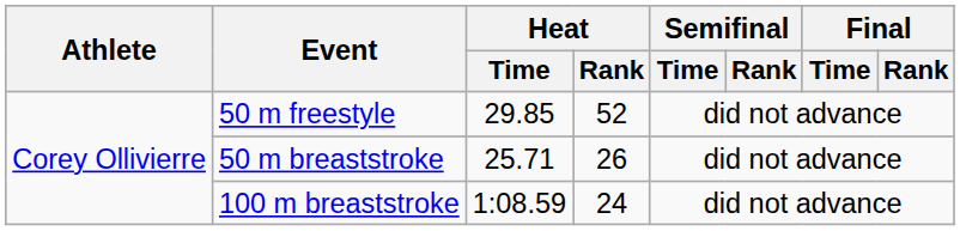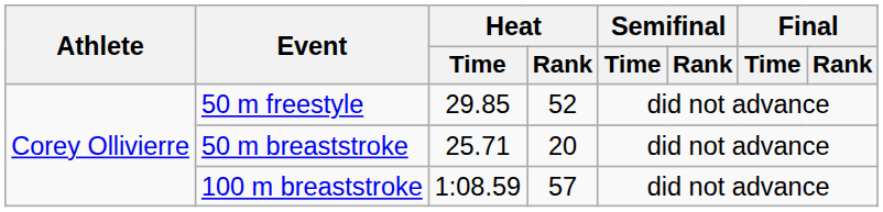 <table class=wikitable style=font-size:90%>
 <tr>
 <th rowspan=2>Athlete</th>
 <th rowspan=2>Event</th>
 <th colspan=2>Heat</th>
 <th colspan=2>Semifinal</th>
 <th colspan=2>Final</th>
 </tr>
 <tr style=font-size:95%>
 <th>Time</th>
 <th>Rank</th>
 <th>Time</th>
 <th>Rank</th>
 <th>Time</th>
 <th>Rank</th>
 </tr>
 <tr align=center>
 <td align=left rowspan=3><a href='#'>Corey Ollivierre</a></td>
 <td align=left><a href='#'>50 m freestyle</a></td>
 <td>29.85</td>
 <td>52</td>
 <td colspan=4>did not advance</td>
 </tr>
 <tr align=center>
 <td align=left><a href='#'>50 m breaststroke</a></td>
 <td>25.71</td>
-<td>26</td>
+<td>20</td>
 <td colspan=4>did not advance</td>
 </tr>
 <tr align=center>
 <td align=left><a href='#'>100 m breaststroke</a></td>
 <td>1:08.59</td>
-<td>24</td>
+<td>57</td>
 <td colspan=4>did not advance</td>
 </tr>
 </table>
